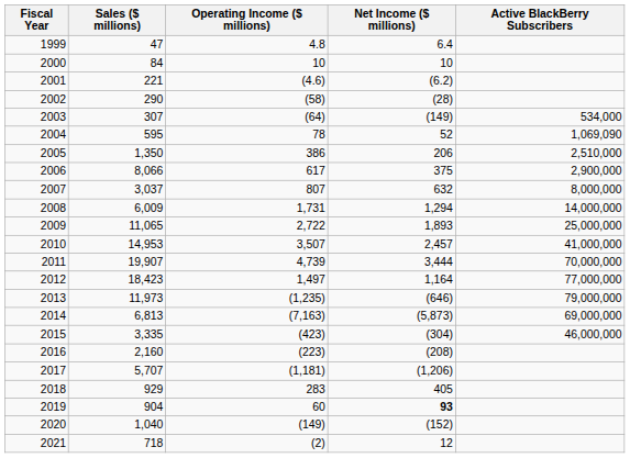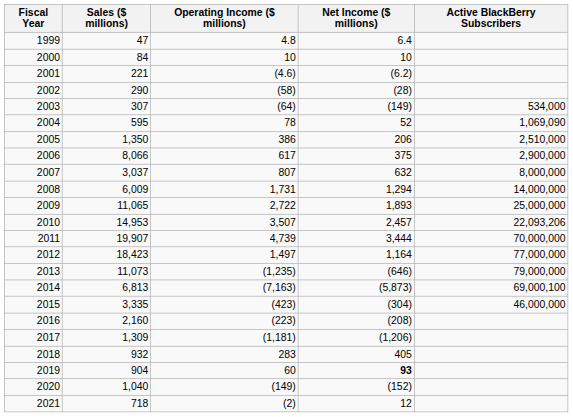 <table class="wikitable sortable">
 <tr>
 <th>Fiscal Year</th>
 <th>Sales ($ millions)</th>
 <th>Operating Income ($ millions)</th>
 <th>Net Income ($ millions)</th>
 <th>Active BlackBerry Subscribers</th>
 </tr>
 <tr style="text-align:right;">
 <td>1999</td>
 <td>47</td>
 <td>4.8</td>
 <td>6.4</td>
 <td></td>
 </tr>
 <tr style="text-align:right;">
 <td>2000</td>
 <td>84</td>
 <td>10</td>
 <td>10</td>
 <td></td>
 </tr>
 <tr style="text-align:right;">
 <td>2001</td>
 <td>221</td>
 <td>(4.6)</td>
 <td>(6.2)</td>
 <td></td>
 </tr>
 <tr style="text-align:right;">
 <td>2002</td>
 <td> 290</td>
 <td>  (58)</td>
 <td>  (28)</td>
 <td></td>
 </tr>
 <tr style="text-align:right;">
 <td>2003</td>
 <td>307</td>
 <td>(64)</td>
 <td>(149)</td>
 <td>534,000</td>
 </tr>
 <tr style="text-align:right;">
 <td>2004</td>
 <td>595</td>
 <td>78</td>
 <td>52</td>
 <td>1,069,090</td>
 </tr>
 <tr style="text-align:right;">
 <td>2005</td>
 <td>1,350</td>
 <td>386</td>
 <td>206</td>
 <td>2,510,000</td>
 </tr>
 <tr style="text-align:right;">
 <td>2006</td>
 <td>8,066</td>
 <td>617</td>
 <td>375</td>
 <td>2,900,000</td>
 </tr>
 <tr style="text-align:right;">
 <td>2007</td>
 <td>3,037</td>
 <td>807</td>
 <td>632</td>
 <td>8,000,000</td>
 </tr>
 <tr style="text-align:right;">
 <td>2008</td>
 <td>6,009</td>
 <td>1,731</td>
 <td>1,294</td>
 <td>14,000,000</td>
 </tr>
 <tr style="text-align:right;">
 <td>2009</td>
 <td>11,065</td>
 <td>2,722</td>
 <td>1,893</td>
 <td>25,000,000</td>
 </tr>
 <tr style="text-align:right;">
 <td>2010</td>
 <td>14,953</td>
 <td>3,507</td>
 <td>2,457</td>
-<td>41,000,000</td>
+<td>22,093,206</td>
 </tr>
 <tr style="text-align:right;">
 <td>2011</td>
 <td>19,907</td>
 <td>4,739</td>
 <td>3,444</td>
 <td>70,000,000</td>
 </tr>
 <tr style="text-align:right;">
 <td>2012</td>
 <td>18,423</td>
 <td>1,497</td>
 <td>1,164</td>
 <td>77,000,000</td>
 </tr>
 <tr style="text-align:right;">
 <td>2013</td>
-<td>11,973</td>
+<td>11,073</td>
 <td>(1,235)</td>
 <td>(646)</td>
 <td>79,000,000</td>
 </tr>
 <tr style="text-align:right;">
 <td>2014</td>
 <td>6,813</td>
 <td>(7,163)</td>
 <td>(5,873)</td>
-<td>69,000,000</td>
+<td>69,000,100</td>
 </tr>
 <tr style="text-align:right;">
 <td>2015</td>
 <td>3,335</td>
 <td>(423)</td>
 <td>(304)</td>
 <td>46,000,000</td>
 </tr>
 <tr style="text-align:right;">
 <td>2016</td>
 <td>2,160</td>
 <td>(223)</td>
 <td>(208)</td>
 <td></td>
 </tr>
 <tr style="text-align:right;">
 <td>2017</td>
-<td>5,707</td>
+<td>1,309</td>
 <td>(1,181)</td>
 <td>(1,206)</td>
 <td></td>
 </tr>
 <tr style="text-align:right;">
 <td>2018</td>
-<td>929</td>
+<td>932</td>
 <td>283</td>
 <td>405</td>
 <td></td>
 </tr>
 <tr style="text-align:right;">
 <td>2019</td>
 <td>904</td>
 <td>60</td>
 <td><strong>93</strong></td>
 <td></td>
 </tr>
 <tr style="text-align:right;">
 <td>2020</td>
 <td>1,040</td>
 <td>(149)</td>
 <td>(152)</td>
 <td></td>
 </tr>
 <tr style="text-align:right;">
 <td>2021</td>
 <td>718</td>
 <td>(2)</td>
 <td>12</td>
 <td></td>
 </tr>
 </table>
